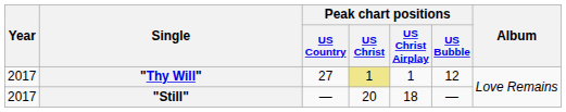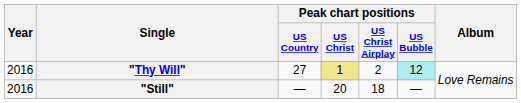 <table class="wikitable plainrowheaders" style="text-align:center;">
 <tr>
 <th rowspan="2">Year</th>
 <th rowspan="2" style="width:20em;">Single</th>
 <th colspan="4">Peak chart positions</th>
 <th rowspan="2">Album</th>
 </tr>
 <tr style="font-size:smaller;">
 <th width="45"><a href='#'>US Country</a></th>
 <th width="45"><a href='#'>US Christ</a></th>
 <th width="45"><a href='#'>US Christ Airplay</a></th>
 <th width="45"><a href='#'>US Bubble</a></th>
 </tr>
 <tr>
-<td>2017</td>
+<td>2016</td>
 <th scope="row">"<a href='#'>Thy Will</a>"</th>
 <td>27</td>
 <td style="background: khaki;">1</td>
-<td>1</td>
-<td>12</td>
+<td>2</td>
+<td style="background: paleturquoise;">12</td>
 <td rowspan="2"><em>Love Remains</em></td>
 </tr>
 <tr>
-<td>2017</td>
+<td>2016</td>
 <th scope="row">"Still"</th>
 <td>—</td>
 <td>20</td>
 <td>18</td>
 <td>—</td>
 </tr>
 </table>
